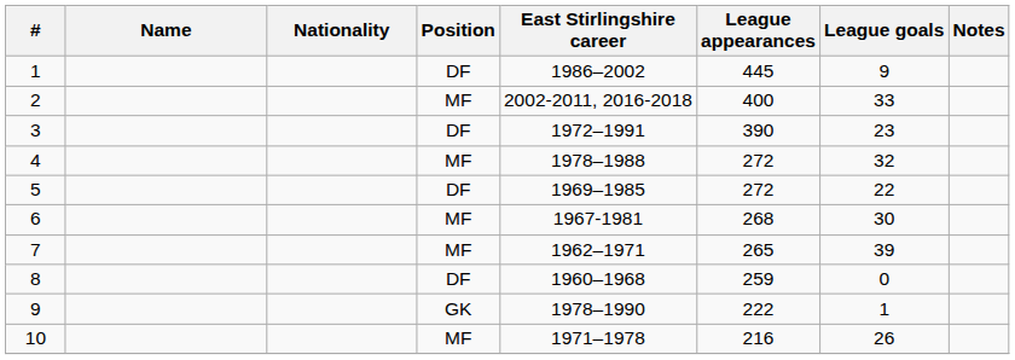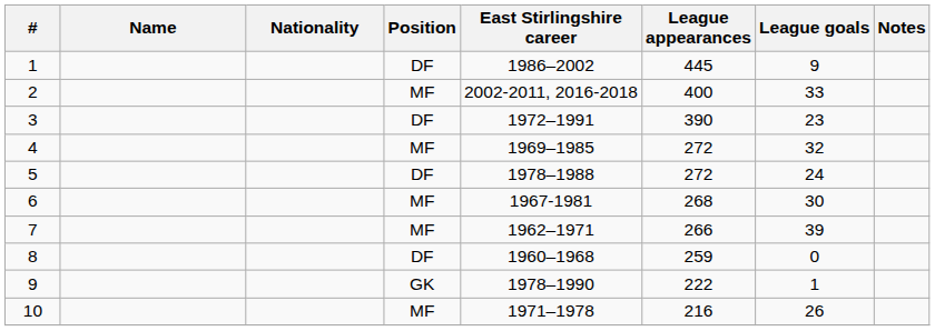 <table class="wikitable sortable" style="text-align: center;">
 <tr>
 <th width=6%>#</th>
 <th style="width:20%">Name</th>
 <th style="width:15%">Nationality</th>
 <th>Position</th>
 <th>East Stirlingshire <br>career</th>
 <th>League <br>appearances</th>
 <th>League goals</th>
 <th class="unsortable">Notes</th>
 </tr>
 <tr>
 <td>1</td>
 <td align="left"></td>
 <td align="left"></td>
 <td>DF</td>
 <td>1986–2002</td>
 <td>445</td>
 <td>9</td>
 <td></td>
 </tr>
 <tr>
 <td>2</td>
 <td align="left"></td>
 <td align="left"></td>
 <td>MF</td>
 <td>2002-2011, 2016-2018</td>
 <td>400</td>
 <td>33</td>
 <td></td>
 </tr>
 <tr>
 <td>3</td>
 <td align="left"></td>
 <td align="left"></td>
 <td>DF</td>
 <td>1972–1991</td>
 <td>390</td>
 <td>23</td>
 </tr>
 <tr>
 <td>4</td>
 <td align="left"></td>
 <td align="left"></td>
 <td>MF</td>
-<td>1978–1988</td>
+<td>1969–1985</td>
 <td>272</td>
 <td>32</td>
 <td></td>
 </tr>
 <tr>
 <td>5</td>
 <td align="left"></td>
 <td align="left"></td>
 <td>DF</td>
-<td>1969–1985</td>
+<td>1978–1988</td>
 <td>272</td>
-<td>22</td>
+<td>24</td>
 <td></td>
 </tr>
 <tr>
 <td>6</td>
 <td align="left"></td>
 <td align="left"></td>
 <td>MF</td>
 <td>1967-1981</td>
 <td>268</td>
 <td>30</td>
 <td></td>
 </tr>
 <tr>
 <td>7</td>
 <td align="left"></td>
 <td align="left"></td>
 <td>MF</td>
 <td>1962–1971</td>
-<td>265</td>
+<td>266</td>
 <td>39</td>
 <td></td>
 </tr>
 <tr>
 <td>8</td>
 <td align="left"></td>
 <td align="left"></td>
 <td>DF</td>
 <td>1960–1968</td>
 <td>259</td>
 <td>0</td>
 <td></td>
 </tr>
 <tr>
 <td>9</td>
 <td align="left"></td>
 <td align="left"></td>
 <td>GK</td>
 <td>1978–1990</td>
 <td>222</td>
 <td>1</td>
 <td></td>
 </tr>
 <tr>
 <td>10</td>
 <td align="left"></td>
 <td align="left"></td>
 <td>MF</td>
 <td>1971–1978</td>
 <td>216</td>
 <td>26</td>
 <td></td>
 </tr>
 <tr>
 </tr>
 </table>
